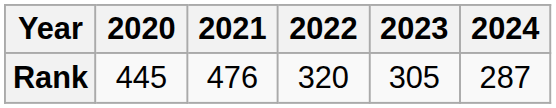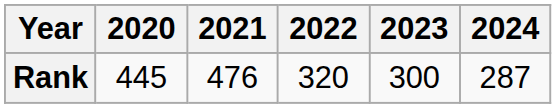 <table class="wikitable alternance" style="text-align:center;">
 <tr>
 <th scope="col" width="40px" bgcolor="#DFDFDF">Year</th>
 <th scope="col" width="40px" bgcolor="#DFDFDF">2020</th>
 <th scope="col" width="40px" bgcolor="#DFDFDF">2021</th>
 <th scope="col" width="40px" bgcolor="#DFDFDF">2022</th>
 <th scope="col" width="40px" bgcolor="#DFDFDF">2023</th>
 <th scope="col" width="40px" bgcolor="#DFDFDF">2024</th>
 </tr>
 <tr>
 <th scope="row">Rank</th>
 <td>445</td>
 <td>476</td>
 <td>320</td>
-<td>305</td>
+<td>300</td>
 <td>287</td>
 </tr>
 </table>
